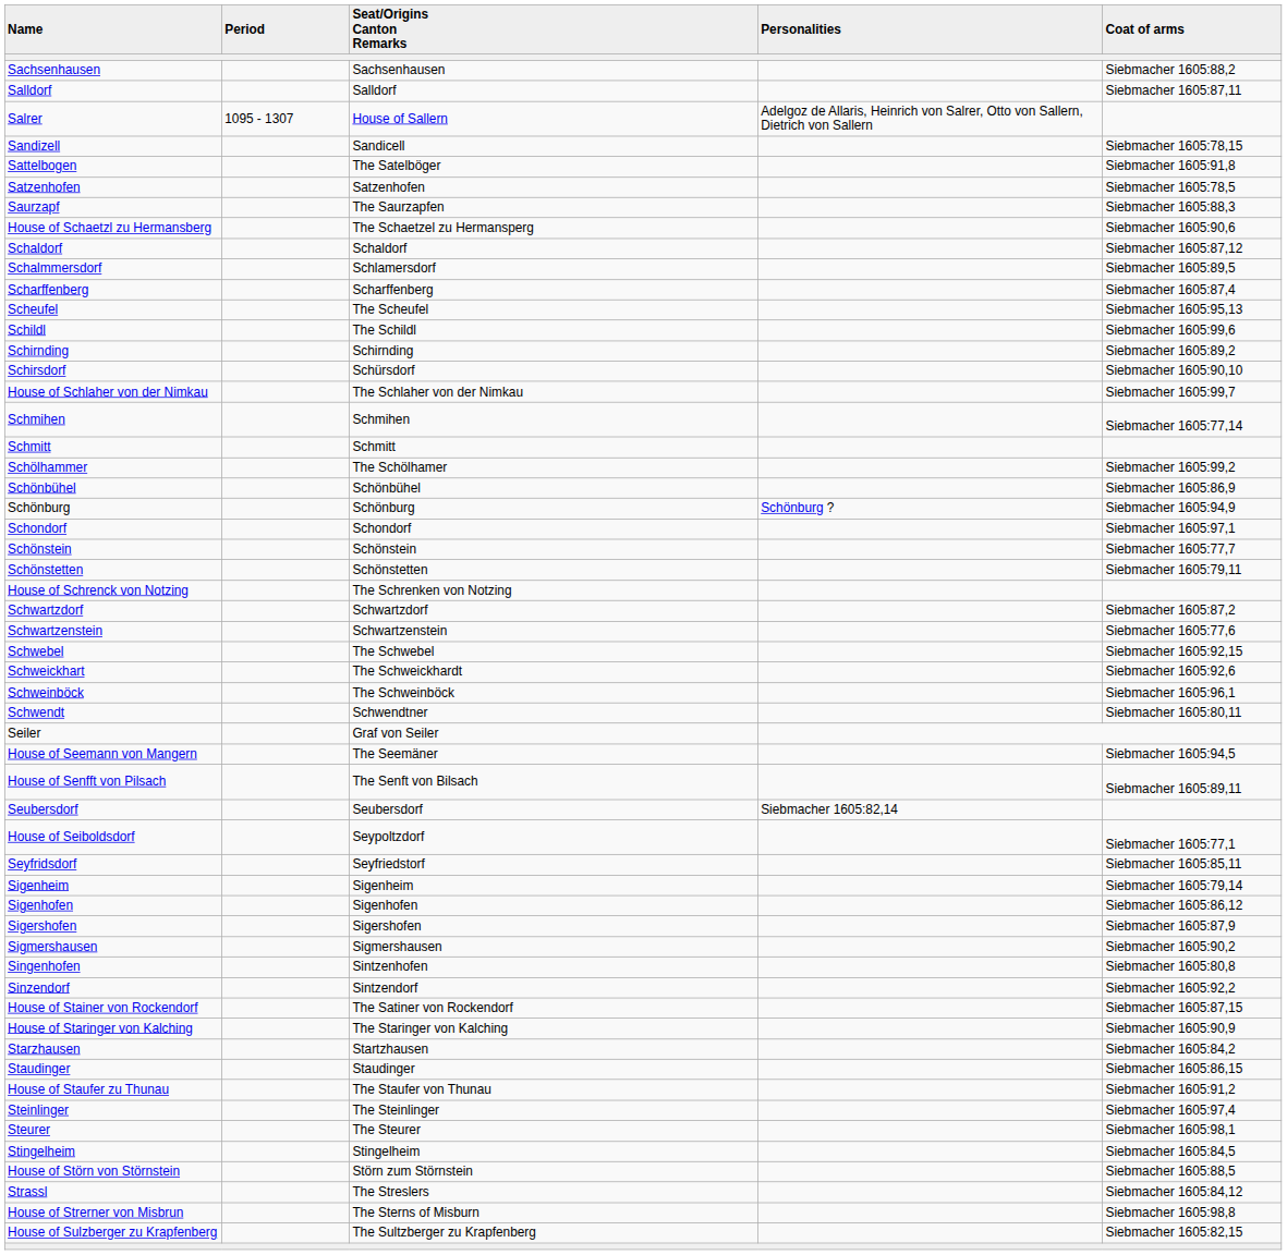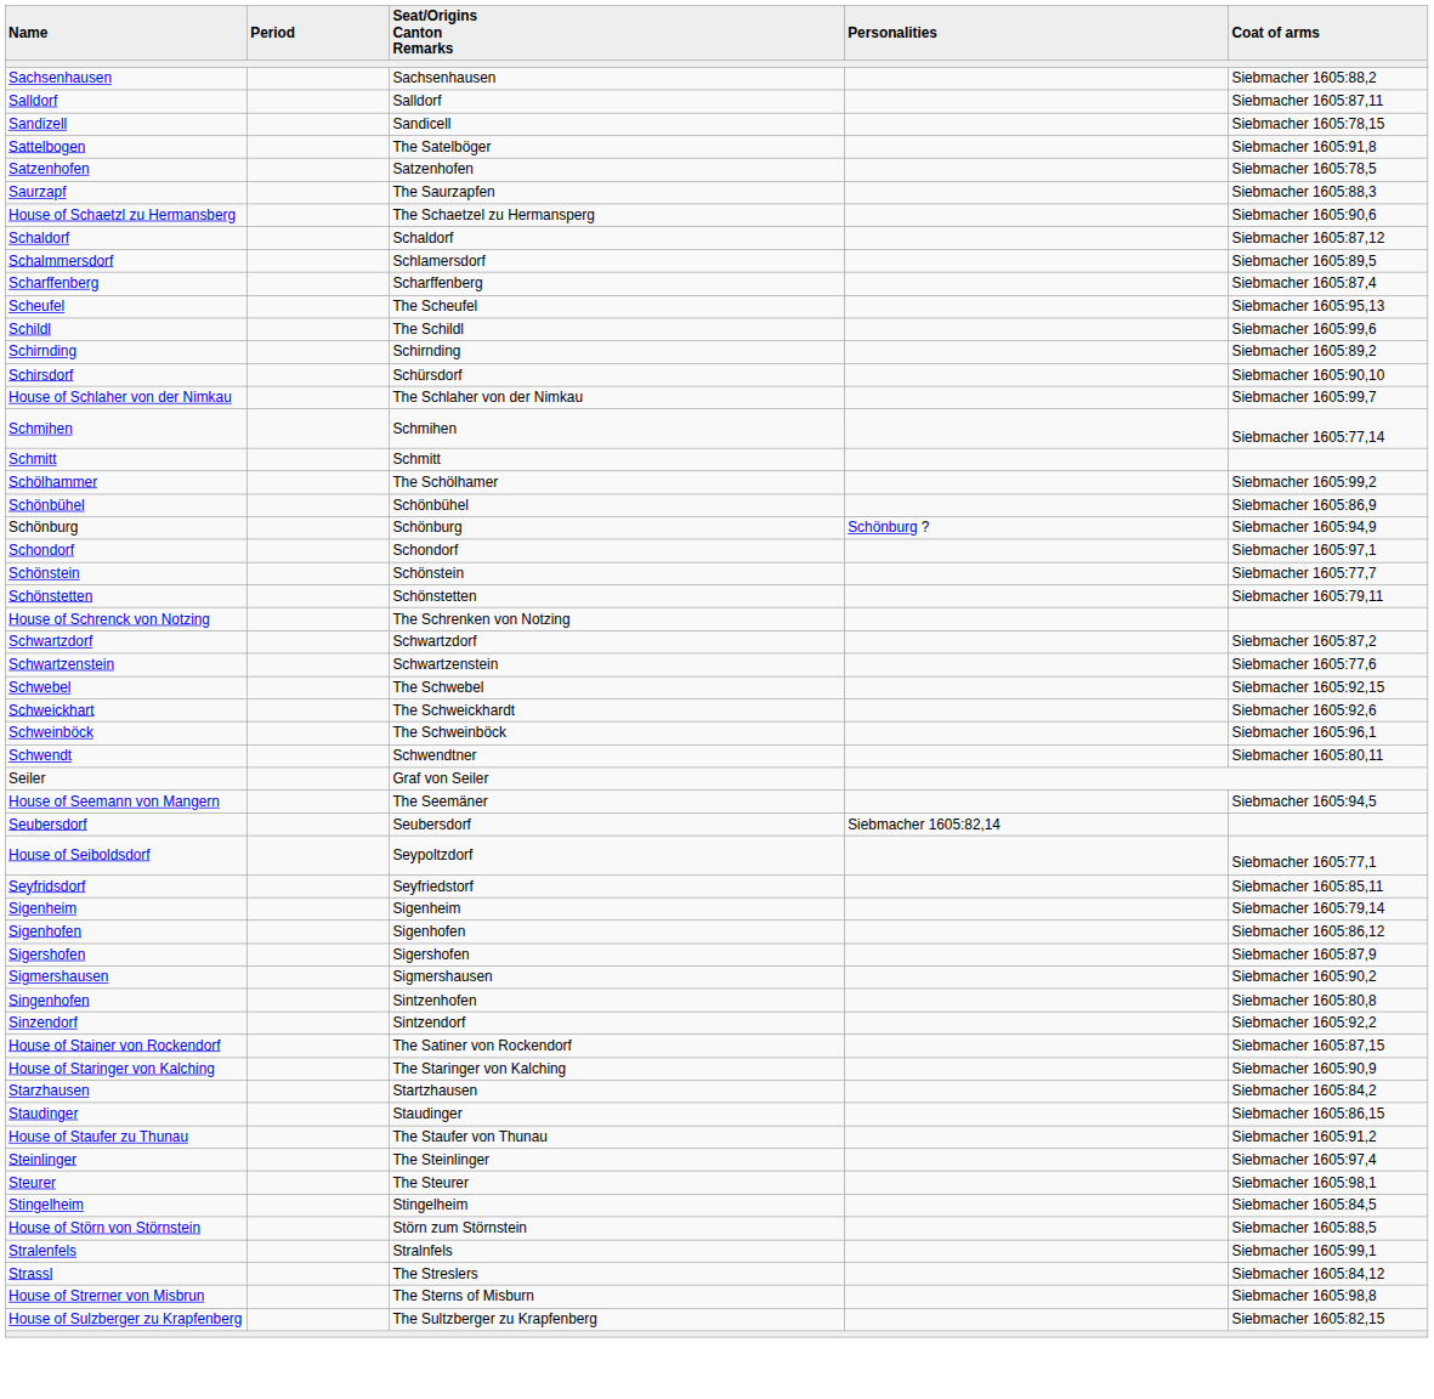 <table class="wikitable" width="100%">
 <tr>
 <td style="background:#EEEEEE;" ! width="17%"><strong>Name</strong></td>
 <td style="background:#EEEEEE;" ! width="10%"><strong>Period</strong></td>
 <td style="background:#EEEEEE;" ! width="32%"><strong>Seat/Origins <br> Canton <br> Remarks</strong></td>
 <td style="background:#EEEEEE;" ! width="27%"><strong>Personalities</strong></td>
 <td style="background:#EEEEEE;" ! width="14%"><strong>Coat of arms</strong></td>
 </tr>
 <tr>
 <td colspan="5" align="left" style="background:#f0f0f0;"></td>
 </tr>
 <tr>
 <td><a href='#'>Sachsenhausen</a></td>
 <td></td>
 <td>Sachsenhausen</td>
 <td></td>
 <td>Siebmacher 1605:88,2</td>
 </tr>
 <tr>
 <td><a href='#'>Salldorf</a></td>
 <td></td>
 <td>Salldorf</td>
 <td></td>
 <td>Siebmacher 1605:87,11</td>
-</tr>
-<tr>
-<td><a href='#'>Salrer</a></td>
-<td>1095 - 1307</td>
-<td><a href='#'>House of Sallern</a></td>
-<td>Adelgoz de Allaris, Heinrich von Salrer, Otto von Sallern, Dietrich von Sallern</td>
-<td></td>
 </tr>
 <tr>
 <td><a href='#'>Sandizell</a></td>
 <td></td>
 <td>Sandicell</td>
 <td></td>
 <td>Siebmacher 1605:78,15</td>
 </tr>
 <tr>
 <td><a href='#'>Sattelbogen</a></td>
 <td></td>
 <td>The Satelböger</td>
 <td></td>
 <td>Siebmacher 1605:91,8</td>
 </tr>
 <tr>
 <td><a href='#'>Satzenhofen</a></td>
 <td></td>
 <td>Satzenhofen</td>
 <td></td>
 <td>Siebmacher 1605:78,5</td>
 </tr>
 <tr>
 <td><a href='#'>Saurzapf</a></td>
 <td></td>
 <td>The Saurzapfen</td>
 <td></td>
 <td>Siebmacher 1605:88,3</td>
 </tr>
 <tr>
 <td><a href='#'>House of Schaetzl zu Hermansberg</a></td>
 <td></td>
 <td>The Schaetzel zu Hermansperg</td>
 <td></td>
 <td>Siebmacher 1605:90,6</td>
 </tr>
 <tr>
 <td><a href='#'>Schaldorf</a></td>
 <td></td>
 <td>Schaldorf</td>
 <td></td>
 <td>Siebmacher 1605:87,12</td>
 </tr>
 <tr>
 <td><a href='#'>Schalmmersdorf</a></td>
 <td></td>
 <td>Schlamersdorf</td>
 <td></td>
 <td>Siebmacher 1605:89,5</td>
 </tr>
 <tr>
 <td><a href='#'>Scharffenberg</a></td>
 <td></td>
 <td>Scharffenberg</td>
 <td></td>
 <td>Siebmacher 1605:87,4</td>
 </tr>
 <tr>
 <td><a href='#'>Scheufel</a></td>
 <td></td>
 <td>The Scheufel</td>
 <td></td>
 <td>Siebmacher 1605:95,13</td>
 </tr>
 <tr>
 <td><a href='#'>Schildl</a></td>
 <td></td>
 <td>The Schildl</td>
 <td></td>
 <td>Siebmacher 1605:99,6</td>
 </tr>
 <tr>
 <td><a href='#'>Schirnding</a></td>
 <td></td>
 <td>Schirnding</td>
 <td></td>
 <td>Siebmacher 1605:89,2</td>
 </tr>
 <tr>
 <td><a href='#'>Schirsdorf</a></td>
 <td></td>
 <td>Schürsdorf</td>
 <td></td>
 <td>Siebmacher 1605:90,10</td>
 </tr>
 <tr>
 <td><a href='#'>House of Schlaher von der Nimkau</a></td>
 <td></td>
 <td>The Schlaher von der Nimkau</td>
 <td></td>
 <td>Siebmacher 1605:99,7</td>
 </tr>
 <tr>
 <td><a href='#'>Schmihen</a></td>
 <td></td>
 <td>Schmihen</td>
 <td></td>
 <td> <br> Siebmacher 1605:77,14</td>
 </tr>
 <tr>
 <td><a href='#'>Schmitt</a></td>
 <td></td>
 <td>Schmitt</td>
 <td></td>
 <td></td>
 </tr>
 <tr>
 <td><a href='#'>Schölhammer</a></td>
 <td></td>
 <td>The Schölhamer</td>
 <td></td>
 <td>Siebmacher 1605:99,2</td>
 </tr>
 <tr>
 <td><a href='#'>Schönbühel</a></td>
 <td></td>
 <td>Schönbühel</td>
 <td></td>
 <td>Siebmacher 1605:86,9</td>
 </tr>
 <tr>
 <td>Schönburg</td>
 <td></td>
 <td>Schönburg</td>
 <td><a href='#'>Schönburg</a> ?</td>
 <td>Siebmacher 1605:94,9</td>
 </tr>
 <tr>
 <td><a href='#'>Schondorf</a></td>
 <td></td>
 <td>Schondorf</td>
 <td></td>
 <td>Siebmacher 1605:97,1</td>
 </tr>
 <tr>
 <td><a href='#'>Schönstein</a></td>
 <td></td>
 <td>Schönstein</td>
 <td></td>
 <td>Siebmacher 1605:77,7</td>
 </tr>
 <tr>
 <td><a href='#'>Schönstetten</a></td>
 <td></td>
 <td>Schönstetten</td>
 <td></td>
 <td>Siebmacher 1605:79,11</td>
 </tr>
 <tr>
 <td><a href='#'>House of Schrenck von Notzing</a></td>
 <td></td>
 <td>The Schrenken von Notzing</td>
 <td></td>
 <td></td>
 </tr>
 <tr>
 <td><a href='#'>Schwartzdorf</a></td>
 <td></td>
 <td>Schwartzdorf</td>
 <td></td>
 <td>Siebmacher 1605:87,2</td>
 </tr>
 <tr>
 <td><a href='#'>Schwartzenstein</a></td>
 <td></td>
 <td>Schwartzenstein</td>
 <td></td>
 <td>Siebmacher 1605:77,6</td>
 </tr>
 <tr>
 <td><a href='#'>Schwebel</a></td>
 <td></td>
 <td>The Schwebel</td>
 <td></td>
 <td>Siebmacher 1605:92,15</td>
 </tr>
 <tr>
 <td><a href='#'>Schweickhart</a></td>
 <td></td>
 <td>The Schweickhardt</td>
 <td></td>
 <td>Siebmacher 1605:92,6</td>
 </tr>
 <tr>
 <td><a href='#'>Schweinböck</a></td>
 <td></td>
 <td>The Schweinböck</td>
 <td></td>
 <td>Siebmacher 1605:96,1</td>
 </tr>
 <tr>
 <td><a href='#'>Schwendt</a></td>
 <td></td>
 <td>Schwendtner</td>
 <td></td>
 <td>Siebmacher 1605:80,11</td>
 </tr>
 <tr>
 <td>Seiler</td>
 <td></td>
 <td>Graf von Seiler</td>
 </tr>
 <tr>
 <td><a href='#'>House of Seemann von Mangern</a></td>
 <td></td>
 <td>The Seemäner</td>
 <td></td>
 <td>Siebmacher 1605:94,5</td>
 </tr>
 <tr>
-<td><a href='#'>House of Senfft von Pilsach</a></td>
-<td></td>
-<td>The Senft von Bilsach</td>
-<td></td>
-<td> <br> Siebmacher 1605:89,11</td>
-</tr>
-<tr>
 <td><a href='#'>Seubersdorf</a></td>
 <td></td>
 <td>Seubersdorf</td>
 <td>Siebmacher 1605:82,14</td>
 </tr>
 <tr>
 <td><a href='#'>House of Seiboldsdorf</a></td>
 <td></td>
 <td>Seypoltzdorf</td>
 <td></td>
 <td> <br> Siebmacher 1605:77,1</td>
 </tr>
 <tr>
 <td><a href='#'>Seyfridsdorf</a></td>
 <td></td>
 <td>Seyfriedstorf</td>
 <td></td>
 <td>Siebmacher 1605:85,11</td>
 </tr>
 <tr>
 <td><a href='#'>Sigenheim</a></td>
 <td></td>
 <td>Sigenheim</td>
 <td></td>
 <td>Siebmacher 1605:79,14</td>
 </tr>
 <tr>
 <td><a href='#'>Sigenhofen</a></td>
 <td></td>
 <td>Sigenhofen</td>
 <td></td>
 <td>Siebmacher 1605:86,12</td>
 </tr>
 <tr>
 <td><a href='#'>Sigershofen</a></td>
 <td></td>
 <td>Sigershofen</td>
 <td></td>
 <td>Siebmacher 1605:87,9</td>
 </tr>
 <tr>
 <td><a href='#'>Sigmershausen</a></td>
 <td></td>
 <td>Sigmershausen</td>
 <td></td>
 <td>Siebmacher 1605:90,2</td>
 </tr>
 <tr>
 <td><a href='#'>Singenhofen</a></td>
 <td></td>
 <td>Sintzenhofen</td>
 <td></td>
 <td>Siebmacher 1605:80,8</td>
 </tr>
 <tr>
 <td><a href='#'>Sinzendorf</a></td>
 <td></td>
 <td>Sintzendorf</td>
 <td></td>
 <td>Siebmacher 1605:92,2</td>
 </tr>
 <tr>
 <td><a href='#'>House of Stainer von Rockendorf</a></td>
 <td></td>
 <td>The Satiner von Rockendorf</td>
 <td></td>
 <td>Siebmacher 1605:87,15</td>
 </tr>
 <tr>
 <td><a href='#'>House of Staringer von Kalching</a></td>
 <td></td>
 <td>The Staringer von Kalching</td>
 <td></td>
 <td>Siebmacher 1605:90,9</td>
 </tr>
 <tr>
 <td><a href='#'>Starzhausen</a></td>
 <td></td>
 <td>Startzhausen</td>
 <td></td>
 <td>Siebmacher 1605:84,2</td>
 </tr>
 <tr>
 <td><a href='#'>Staudinger</a></td>
 <td></td>
 <td>Staudinger</td>
 <td></td>
 <td>Siebmacher 1605:86,15</td>
 </tr>
 <tr>
 <td><a href='#'>House of Staufer zu Thunau</a></td>
 <td></td>
 <td>The Staufer von Thunau</td>
 <td></td>
 <td>Siebmacher 1605:91,2</td>
 </tr>
 <tr>
 <td><a href='#'>Steinlinger</a></td>
 <td></td>
 <td>The Steinlinger</td>
 <td></td>
 <td>Siebmacher 1605:97,4</td>
 </tr>
 <tr>
 <td><a href='#'>Steurer</a></td>
 <td></td>
 <td>The Steurer</td>
 <td></td>
 <td>Siebmacher 1605:98,1</td>
 </tr>
 <tr>
 <td><a href='#'>Stingelheim</a></td>
 <td></td>
 <td>Stingelheim</td>
 <td></td>
 <td>Siebmacher 1605:84,5</td>
 </tr>
 <tr>
 <td><a href='#'>House of Störn von Störnstein</a></td>
 <td></td>
 <td>Störn zum Störnstein</td>
 <td></td>
 <td>Siebmacher 1605:88,5</td>
 </tr>
 <tr>
+<td><a href='#'>Stralenfels</a></td>
+<td></td>
+<td>Stralnfels</td>
+<td></td>
+<td>Siebmacher 1605:99,1</td>
+</tr>
+<tr>
 <td><a href='#'>Strassl</a></td>
 <td></td>
 <td>The Streslers</td>
 <td></td>
 <td>Siebmacher 1605:84,12</td>
 </tr>
 <tr>
 <td><a href='#'>House of Strerner von Misbrun</a></td>
 <td></td>
 <td>The Sterns of Misburn</td>
 <td></td>
 <td>Siebmacher 1605:98,8</td>
 </tr>
 <tr>
 <td><a href='#'>House of Sulzberger zu Krapfenberg</a></td>
 <td></td>
 <td>The Sultzberger zu Krapfenberg</td>
 <td></td>
 <td>Siebmacher 1605:82,15</td>
 </tr>
 <tr>
 <td colspan="5" align="left" style="background:#f0f0f0;"></td>
 </tr>
 </table>
